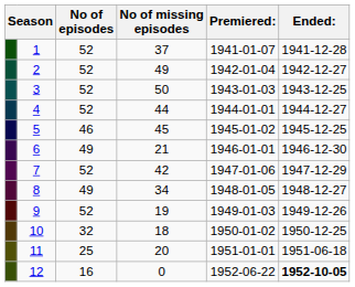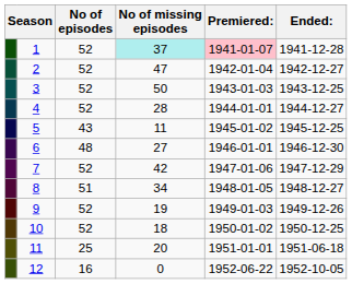 <table class=wikitable style="text-align:center">
 <tr>
 <th colspan=2>Season</th>
 <th>No of<br> episodes</th>
 <th>No of missing<br>episodes</th>
 <th>Premiered:</th>
 <th>Ended:</th>
 </tr>
 <tr>
 <td style="width:8px; background:#0A5006"></td>
 <td><a href='#'>1</a></td>
 <td>52</td>
-<td>37</td>
-<td>1941-01-07</td>
+<td style="background: paleturquoise;">37</td>
+<td style="background: pink;">1941-01-07</td>
 <td>1941-12-28</td>
 </tr>
 <tr>
 <td bgcolor="065038"></td>
 <td><a href='#'>2</a></td>
 <td>52</td>
-<td>49</td>
+<td>47</td>
 <td>1942-01-04</td>
 <td>1942-12-27</td>
 </tr>
 <tr>
 <td bgcolor="065050"></td>
 <td><a href='#'>3</a></td>
 <td>52</td>
 <td>50</td>
 <td>1943-01-03</td>
 <td>1943-12-25</td>
 </tr>
 <tr>
 <td bgcolor="063850"></td>
 <td><a href='#'>4</a></td>
 <td>52</td>
-<td>44</td>
+<td>28</td>
 <td>1944-01-01</td>
 <td>1944-12-27</td>
 </tr>
 <tr>
 <td bgcolor="060650"></td>
 <td><a href='#'>5</a></td>
-<td>46</td>
-<td>45</td>
+<td>43</td>
+<td>11</td>
 <td>1945-01-02</td>
 <td>1945-12-25</td>
 </tr>
 <tr>
 <td bgcolor="380650"></td>
 <td><a href='#'>6</a></td>
-<td>49</td>
-<td>21</td>
+<td>48</td>
+<td>27</td>
 <td>1946-01-01</td>
 <td>1946-12-30</td>
 </tr>
 <tr>
 <td bgcolor="500650"></td>
 <td><a href='#'>7</a></td>
 <td>52</td>
 <td>42</td>
 <td>1947-01-06</td>
 <td>1947-12-29</td>
 </tr>
 <tr>
 <td bgcolor="500638"></td>
 <td><a href='#'>8</a></td>
-<td>49</td>
+<td>51</td>
 <td>34</td>
 <td>1948-01-05</td>
 <td>1948-12-27</td>
 </tr>
 <tr>
 <td bgcolor="500606"></td>
 <td><a href='#'>9</a></td>
 <td>52</td>
 <td>19</td>
 <td>1949-01-03</td>
 <td>1949-12-26</td>
 </tr>
 <tr>
 <td bgcolor="503806"></td>
 <td><a href='#'>10</a></td>
-<td>32</td>
+<td>52</td>
 <td>18</td>
 <td>1950-01-02</td>
 <td>1950-12-25</td>
 </tr>
 <tr>
 <td bgcolor="505006"></td>
 <td><a href='#'>11</a></td>
 <td>25</td>
 <td>20</td>
 <td>1951-01-01</td>
 <td>1951-06-18</td>
 </tr>
 <tr>
 <td bgcolor="385006"></td>
 <td><a href='#'>12</a></td>
 <td>16</td>
 <td>0</td>
 <td>1952-06-22</td>
-<td><strong>1952-10-05</strong></td>
+<td>1952-10-05</td>
 </tr>
 </table>
